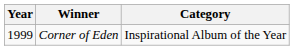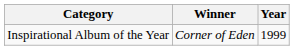 <table class="wikitable">
 <tr>
+<th>Category</th>
+<th>Winner</th>
 <th>Year</th>
-<th>Winner</th>
-<th>Category</th>
 </tr>
 <tr>
+<td>Inspirational Album of the Year</td>
+<td><em>Corner of Eden</em></td>
 <td>1999</td>
-<td><em>Corner of Eden</em></td>
-<td>Inspirational Album of the Year</td>
 </tr>
 </table>
